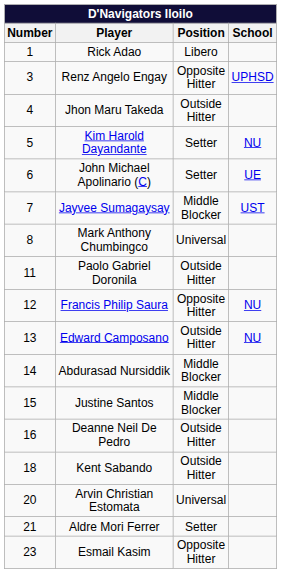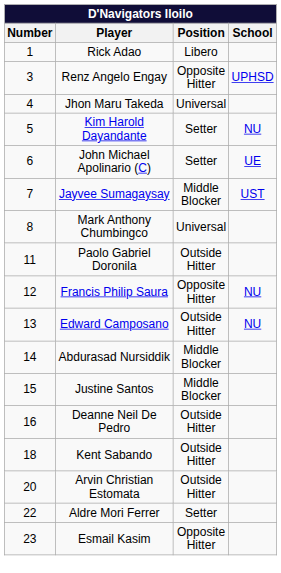 <table class="wikitable sortable" style="text-align:center;">
 <tr>
 <th colspan="5" style= "background: #100D38; color: #FFFFFF; text-align: center"><strong>D'Navigators Iloilo</strong></th>
 </tr>
 <tr>
 <th width=10px>Number</th>
 <th width=150px>Player</th>
 <th width=50px>Position</th>
 <th width=25px>School</th>
 </tr>
 <tr>
 <td style="text-align:center;">1</td>
 <td>Rick Adao</td>
 <td>Libero</td>
 <td></td>
 </tr>
 <tr>
 <td style="text-align:center;">3</td>
 <td>Renz Angelo Engay</td>
 <td>Opposite Hitter</td>
 <td><a href='#'>UPHSD</a></td>
 </tr>
 <tr>
 <td style="text-align:center;">4</td>
 <td>Jhon Maru Takeda</td>
-<td>Outside Hitter</td>
+<td>Universal</td>
 <td></td>
 </tr>
 <tr>
 <td style="text-align:center;">5</td>
 <td><a href='#'>Kim Harold Dayandante</a></td>
 <td>Setter</td>
 <td><a href='#'>NU</a></td>
 </tr>
 <tr>
 <td style="text-align:center;">6</td>
 <td>John Michael Apolinario (<a href='#'>C</a>)</td>
 <td>Setter</td>
 <td><a href='#'>UE</a></td>
 </tr>
 <tr>
 <td style="text-align:center;">7</td>
 <td><a href='#'>Jayvee Sumagaysay</a></td>
 <td>Middle Blocker</td>
 <td><a href='#'>UST</a></td>
 </tr>
 <tr>
 <td style="text-align:center;">8</td>
 <td>Mark Anthony Chumbingco</td>
 <td>Universal</td>
 <td></td>
 </tr>
 <tr>
 <td style="text-align:center;">11</td>
 <td>Paolo Gabriel Doronila</td>
 <td>Outside Hitter</td>
 <td></td>
 </tr>
 <tr>
 <td style="text-align:center;">12</td>
 <td><a href='#'>Francis Philip Saura</a></td>
 <td>Opposite Hitter</td>
 <td><a href='#'>NU</a></td>
 </tr>
 <tr>
 <td style="text-align:center;">13</td>
 <td><a href='#'>Edward Camposano</a></td>
 <td>Outside Hitter</td>
 <td><a href='#'>NU</a></td>
 </tr>
 <tr>
 <td style="text-align:center;">14</td>
 <td>Abdurasad Nursiddik</td>
 <td>Middle Blocker</td>
 <td></td>
 </tr>
 <tr>
 <td style="text-align:center;">15</td>
 <td>Justine Santos</td>
 <td>Middle Blocker</td>
 <td></td>
 </tr>
 <tr>
 <td style="text-align:center;">16</td>
 <td>Deanne Neil De Pedro</td>
 <td>Outside Hitter</td>
 <td></td>
 </tr>
 <tr>
 <td style="text-align:center;">18</td>
 <td>Kent Sabando</td>
 <td>Outside Hitter</td>
 <td></td>
 </tr>
 <tr>
 <td style="text-align:center;">20</td>
 <td>Arvin Christian Estomata</td>
-<td>Universal</td>
+<td>Outside Hitter</td>
 <td></td>
 </tr>
 <tr>
-<td style="text-align:center;">21</td>
+<td style="text-align:center;">22</td>
 <td>Aldre Mori Ferrer</td>
 <td>Setter</td>
 <td></td>
 </tr>
 <tr>
 <td style="text-align:center;">23</td>
 <td>Esmail Kasim</td>
 <td>Opposite Hitter</td>
 <td></td>
 </tr>
 </table>
